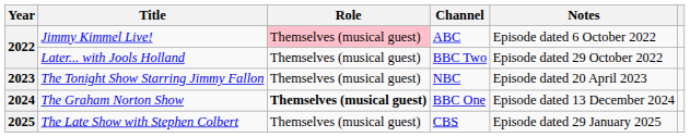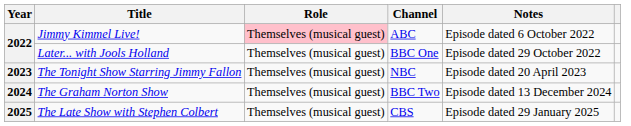 <table class="wikitable plainrowheaders">
 <tr>
 <th scope="col">Year</th>
 <th scope="col">Title</th>
 <th scope="col">Role</th>
 <th scope="col">Channel</th>
 <th scope="col">Notes</th>
 <th scope="col"></th>
 </tr>
 <tr>
 <th scope="row" rowspan=2>2022</th>
 <td><em><a href='#'>Jimmy Kimmel Live!</a></em></td>
 <td style="background: pink;">Themselves (musical guest)</td>
 <td><a href='#'>ABC</a></td>
 <td>Episode dated 6 October 2022</td>
 <td style="text-align: center;"></td>
 </tr>
 <tr>
 <td><em><a href='#'>Later... with Jools Holland</a></em></td>
 <td>Themselves (musical guest)</td>
-<td><a href='#'>BBC Two</a></td>
+<td><a href='#'>BBC One</a></td>
 <td>Episode dated 29 October 2022</td>
 <td style="text-align: center;"></td>
 </tr>
 <tr>
 <th scope="row">2023</th>
 <td><em><a href='#'>The Tonight Show Starring Jimmy Fallon</a></em></td>
 <td>Themselves (musical guest)</td>
 <td><a href='#'>NBC</a></td>
 <td>Episode dated 20 April 2023</td>
 <td style="text-align: center;"></td>
 </tr>
 <tr>
 <th scope="row">2024</th>
 <td><em><a href='#'>The Graham Norton Show</a></em></td>
-<td><strong>Themselves (musical guest)</strong></td>
-<td><a href='#'>BBC One</a></td>
+<td>Themselves (musical guest)</td>
+<td><a href='#'>BBC Two</a></td>
 <td>Episode dated 13 December 2024</td>
 <td style="text-align: center;"></td>
 </tr>
 <tr>
 <th scope="row" rowspan=2>2025</th>
 <td><em><a href='#'>The Late Show with Stephen Colbert</a></em></td>
 <td>Themselves (musical guest)</td>
 <td><a href='#'>CBS</a></td>
 <td>Episode dated 29 January 2025</td>
 <td style="text-align: center;"></td>
 </tr>
 </table>
